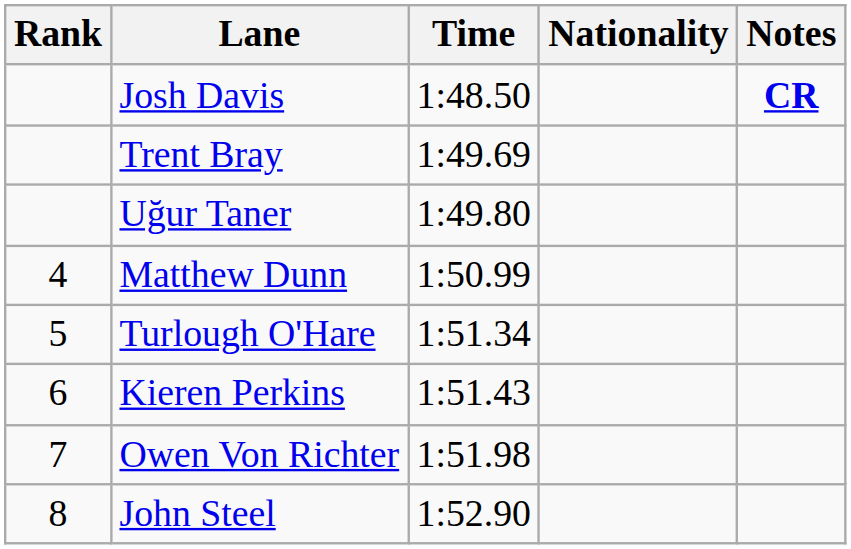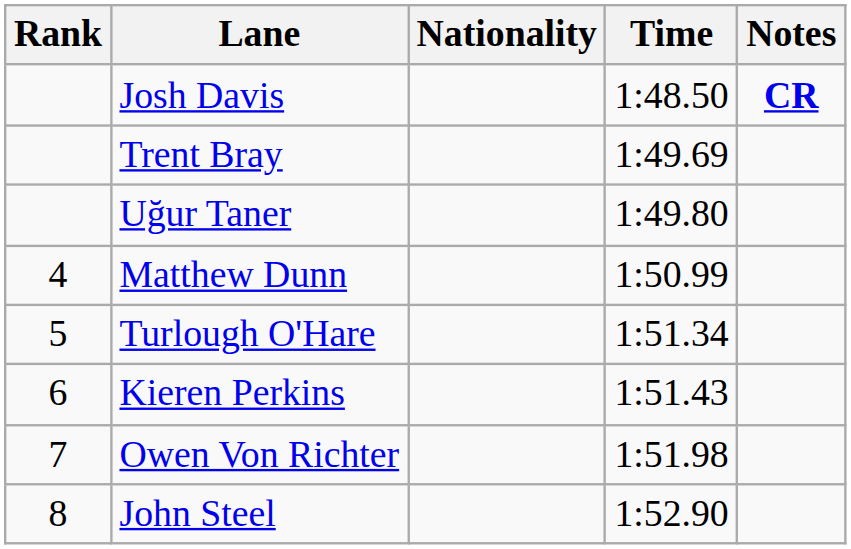 <table class="wikitable sortable" style="text-align:center">
 <tr>
 <th>Rank</th>
 <th>Lane</th>
+<th>Nationality</th>
 <th>Time</th>
-<th>Nationality</th>
 <th>Notes</th>
 </tr>
 <tr>
 <td></td>
 <td align=left><a href='#'>Josh Davis</a></td>
+<td align=left></td>
 <td>1:48.50</td>
-<td align=left></td>
 <td><strong><a href='#'>CR</a></strong></td>
 </tr>
 <tr>
 <td></td>
 <td align=left><a href='#'>Trent Bray</a></td>
+<td align=left></td>
 <td>1:49.69</td>
-<td align=left></td>
 <td></td>
 </tr>
 <tr>
 <td></td>
 <td align=left><a href='#'>Uğur Taner</a></td>
+<td align=left></td>
 <td>1:49.80</td>
-<td align=left></td>
 <td></td>
 </tr>
 <tr>
 <td>4</td>
 <td align=left><a href='#'>Matthew Dunn</a></td>
+<td align=left></td>
 <td>1:50.99</td>
-<td align=left></td>
 <td></td>
 </tr>
 <tr>
 <td>5</td>
 <td align=left><a href='#'>Turlough O'Hare</a></td>
+<td align=left></td>
 <td>1:51.34</td>
-<td align=left></td>
 <td></td>
 </tr>
 <tr>
 <td>6</td>
 <td align=left><a href='#'>Kieren Perkins</a></td>
+<td align=left></td>
 <td>1:51.43</td>
-<td align=left></td>
 <td></td>
 </tr>
 <tr>
 <td>7</td>
 <td align=left><a href='#'>Owen Von Richter</a></td>
+<td align=left></td>
 <td>1:51.98</td>
-<td align=left></td>
 <td></td>
 </tr>
 <tr>
 <td>8</td>
 <td align=left><a href='#'>John Steel</a></td>
+<td align=left></td>
 <td>1:52.90</td>
-<td align=left></td>
 <td></td>
 </tr>
 </table>
